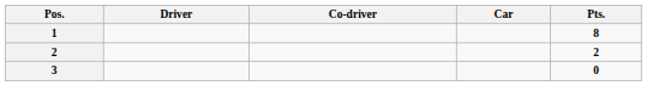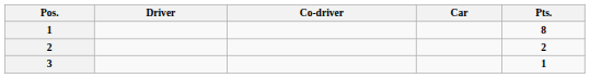 <table class="wikitable" width=60% style="font-size: 85%;">
 <tr>
 <th>Pos.</th>
 <th>Driver</th>
 <th>Co-driver</th>
 <th>Car</th>
 <th>Pts.</th>
 </tr>
 <tr>
 <th>1</th>
 <td></td>
 <td></td>
 <td></td>
 <td align="center"><strong>8</strong></td>
 </tr>
 <tr>
 <th>2</th>
 <td></td>
 <td></td>
 <td></td>
 <td align="center"><strong>2</strong></td>
 </tr>
 <tr>
 <th>3</th>
 <td></td>
 <td></td>
 <td></td>
-<td align="center"><strong>0</strong></td>
+<td align="center"><strong>1</strong></td>
 </tr>
 </table>
